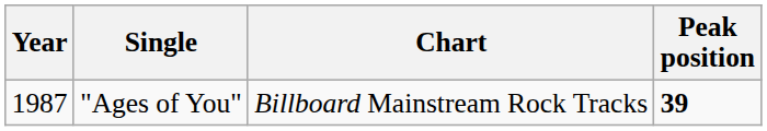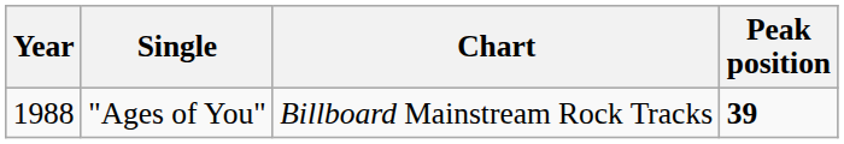 <table class="wikitable">
 <tr>
 <th align="left">Year</th>
 <th align="left">Single</th>
 <th align="left">Chart</th>
 <th align="left">Peak<br>position</th>
 </tr>
 <tr>
-<td align="left">1987</td>
+<td align="left">1988</td>
 <td align="left">"Ages of You"</td>
 <td align="left"><em>Billboard</em> Mainstream Rock Tracks</td>
 <td align="left"><strong>39</strong></td>
 </tr>
 </table>
